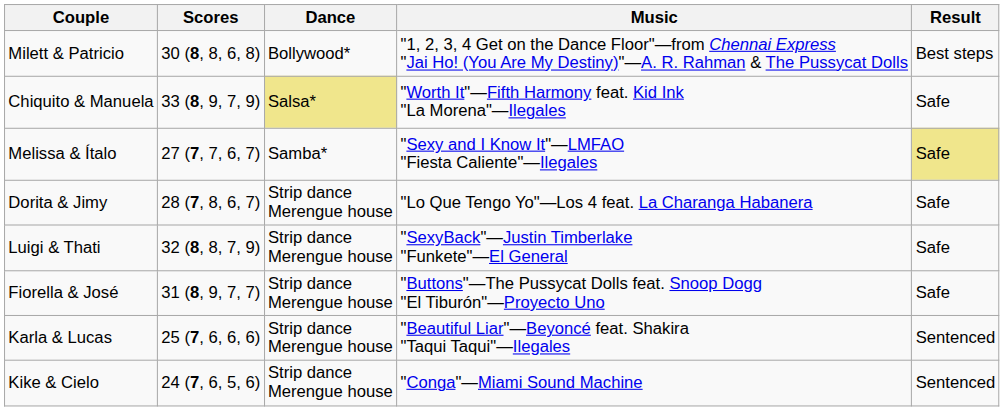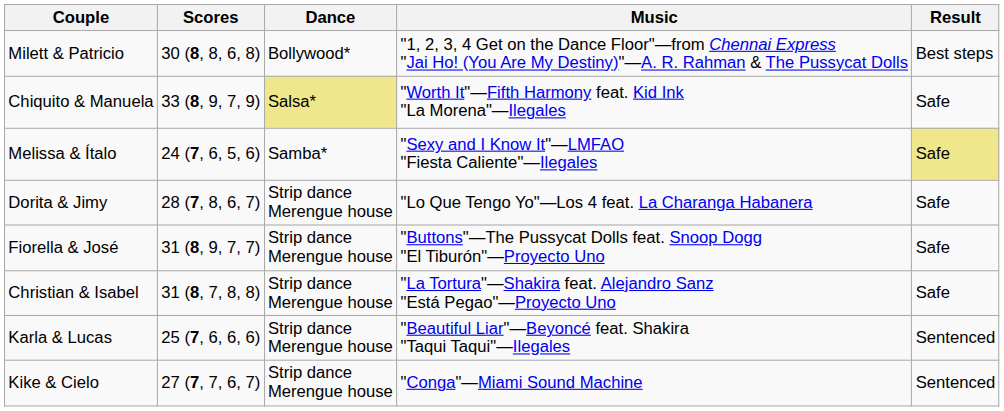 <table class="wikitable sortable" style="width:95%; white-space:nowrap">
 <tr>
 <th style="width:15%;">Couple</th>
 <th style="width:14%;">Scores</th>
 <th style="width:14%;">Dance</th>
 <th style="width:40%;">Music</th>
 <th style="width:12%;">Result</th>
 </tr>
 <tr>
 <td>Milett & Patricio</td>
 <td>30 (<strong>8</strong>, 8, 6, 8)</td>
 <td>Bollywood*</td>
 <td>"1, 2, 3, 4 Get on the Dance Floor"—from <em><a href='#'>Chennai Express</a></em><br>"<a href='#'>Jai Ho! (You Are My Destiny)</a>"—<a href='#'>A. R. Rahman</a> & <a href='#'>The Pussycat Dolls</a></td>
 <td>Best steps</td>
 </tr>
 <tr style="height:50px">
 <td>Chiquito & Manuela</td>
 <td>33 (<strong>8</strong>, 9, 7, 9)</td>
 <td style="background: khaki;">Salsa*</td>
 <td>"<a href='#'>Worth It</a>"—<a href='#'>Fifth Harmony</a> feat. <a href='#'>Kid Ink</a><br>"La Morena"—<a href='#'>Ilegales</a></td>
 <td>Safe</td>
 </tr>
 <tr style="height:50px">
 <td>Melissa & Ítalo</td>
-<td>27 (<strong>7</strong>, 7, 6, 7)</td>
+<td>24 (<strong>7</strong>, 6, 5, 6)</td>
 <td>Samba*</td>
 <td>"<a href='#'>Sexy and I Know It</a>"—<a href='#'>LMFAO</a><br>"Fiesta Caliente"—<a href='#'>Ilegales</a></td>
 <td style="background: khaki;">Safe</td>
 </tr>
 <tr>
 <td>Dorita & Jimy</td>
 <td>28 (<strong>7</strong>, 8, 6, 7)</td>
 <td>Strip dance<br>Merengue house</td>
 <td>"Lo Que Tengo Yo"—Los 4 feat. <a href='#'>La Charanga Habanera</a></td>
 <td>Safe</td>
 </tr>
 <tr>
-<td>Luigi & Thati</td>
-<td>32 (<strong>8</strong>, 8, 7, 9)</td>
-<td>Strip dance<br>Merengue house</td>
-<td>"<a href='#'>SexyBack</a>"—<a href='#'>Justin Timberlake</a><br>"Funkete"—<a href='#'>El General</a></td>
-<td>Safe</td>
-</tr>
-<tr>
 <td>Fiorella & José</td>
 <td>31 (<strong>8</strong>, 9, 7, 7)</td>
 <td>Strip dance<br>Merengue house</td>
 <td>"<a href='#'>Buttons</a>"—The Pussycat Dolls feat. <a href='#'>Snoop Dogg</a><br>"El Tiburón"—<a href='#'>Proyecto Uno</a></td>
+<td>Safe</td>
+</tr>
+<tr>
+<td>Christian & Isabel</td>
+<td>31 (<strong>8</strong>, 7, 8, 8)</td>
+<td>Strip dance<br>Merengue house</td>
+<td>"<a href='#'>La Tortura</a>"—<a href='#'>Shakira</a> feat. <a href='#'>Alejandro Sanz</a><br>"Está Pegao"—<a href='#'>Proyecto Uno</a></td>
 <td>Safe</td>
 </tr>
 <tr>
 <td>Karla & Lucas</td>
 <td>25 (<strong>7</strong>, 6, 6, 6)</td>
 <td>Strip dance<br>Merengue house</td>
 <td>"<a href='#'>Beautiful Liar</a>"—<a href='#'>Beyoncé</a> feat. Shakira<br>"Taqui Taqui"—<a href='#'>Ilegales</a></td>
 <td>Sentenced</td>
 </tr>
 <tr>
 <td>Kike & Cielo</td>
-<td>24 (<strong>7</strong>, 6, 5, 6)</td>
+<td>27 (<strong>7</strong>, 7, 6, 7)</td>
 <td>Strip dance<br>Merengue house</td>
 <td>"<a href='#'>Conga</a>"—<a href='#'>Miami Sound Machine</a></td>
 <td>Sentenced</td>
 </tr>
 </table>
